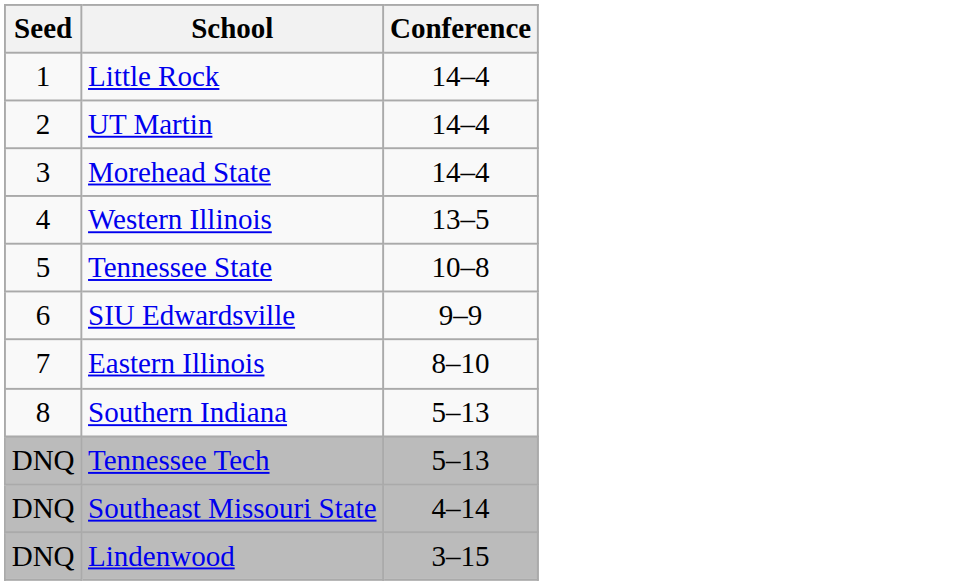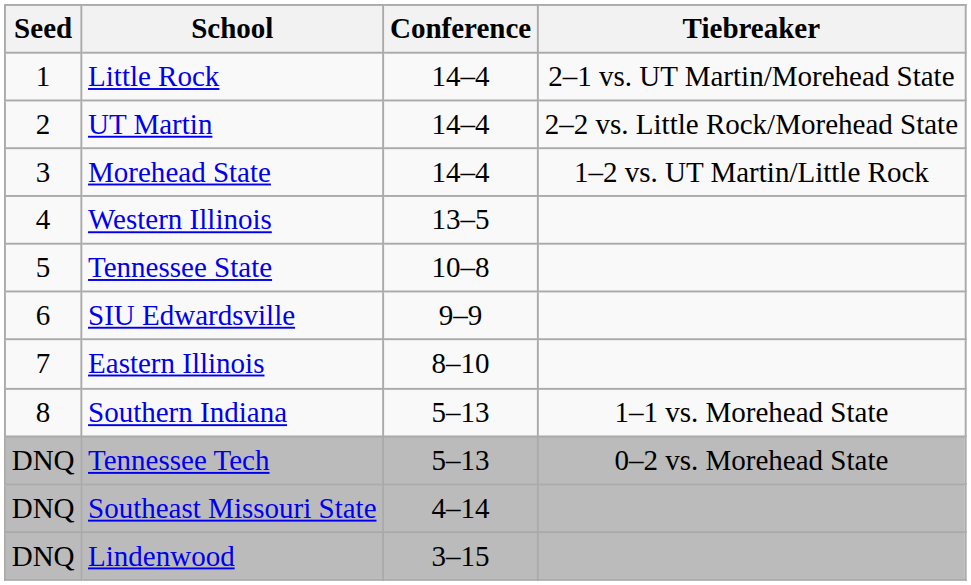 <table class="wikitable sortable" style="white-space:nowrap; font-size:95%; text-align:center">
 <tr>
 <th>Seed</th>
 <th>School</th>
 <th>Conference</th>
+<th>Tiebreaker</th>
 </tr>
 <tr>
 <td>1</td>
 <td align="left"><a href='#'>Little Rock</a></td>
 <td>14–4</td>
+<td>2–1 vs. UT Martin/Morehead State</td>
 </tr>
 <tr>
 <td>2</td>
 <td align="left"><a href='#'>UT Martin</a></td>
 <td>14–4</td>
+<td>2–2 vs. Little Rock/Morehead State</td>
 </tr>
 <tr>
 <td>3</td>
 <td align="left"><a href='#'>Morehead State</a></td>
 <td>14–4</td>
+<td>1–2 vs. UT Martin/Little Rock</td>
 </tr>
 <tr>
 <td>4</td>
 <td align="left"><a href='#'>Western Illinois</a></td>
 <td>13–5</td>
+<td></td>
 </tr>
 <tr>
 <td>5</td>
 <td align="left"><a href='#'>Tennessee State</a></td>
 <td>10–8</td>
+<td></td>
 </tr>
 <tr>
 <td>6</td>
 <td align="left"><a href='#'>SIU Edwardsville</a></td>
 <td>9–9</td>
+<td></td>
 </tr>
 <tr>
 <td>7</td>
 <td align="left"><a href='#'>Eastern Illinois</a></td>
 <td>8–10</td>
+<td></td>
 </tr>
 <tr>
 <td>8</td>
 <td align="left"><a href='#'>Southern Indiana</a></td>
 <td>5–13</td>
+<td>1–1 vs. Morehead State</td>
 </tr>
 <tr bgcolor="#bbbbbb">
 <td>DNQ</td>
 <td align="left"><a href='#'>Tennessee Tech</a></td>
 <td>5–13</td>
+<td>0–2 vs. Morehead State</td>
 </tr>
 <tr bgcolor="#bbbbbb">
 <td>DNQ</td>
 <td align="left"><a href='#'>Southeast Missouri State</a></td>
 <td>4–14</td>
+<td></td>
 </tr>
 <tr bgcolor="#bbbbbb">
 <td>DNQ</td>
 <td align="left"><a href='#'>Lindenwood</a></td>
 <td>3–15</td>
+<td></td>
 </tr>
 </table>
